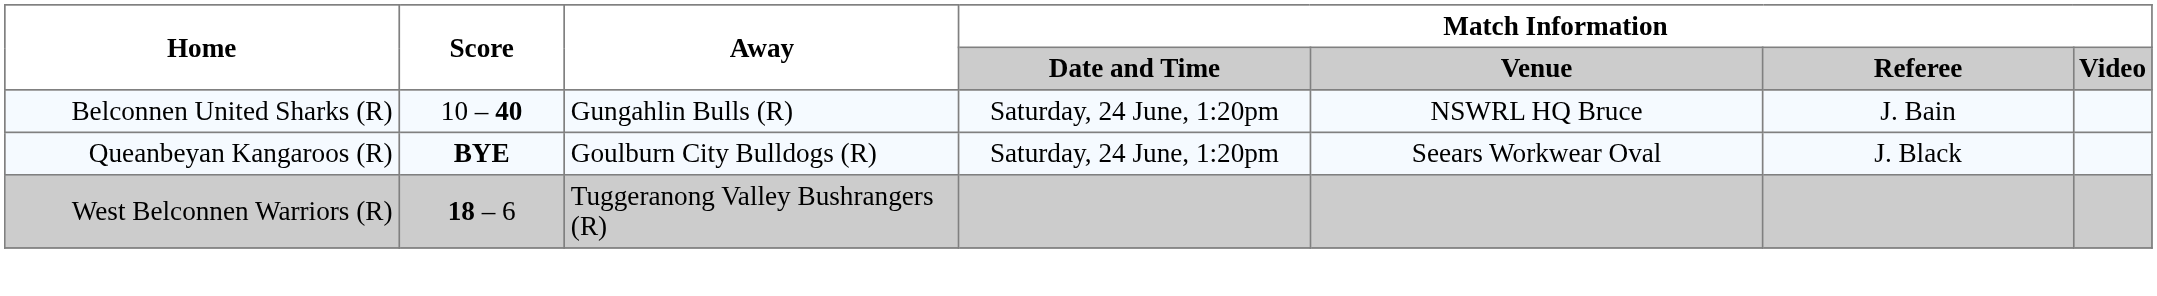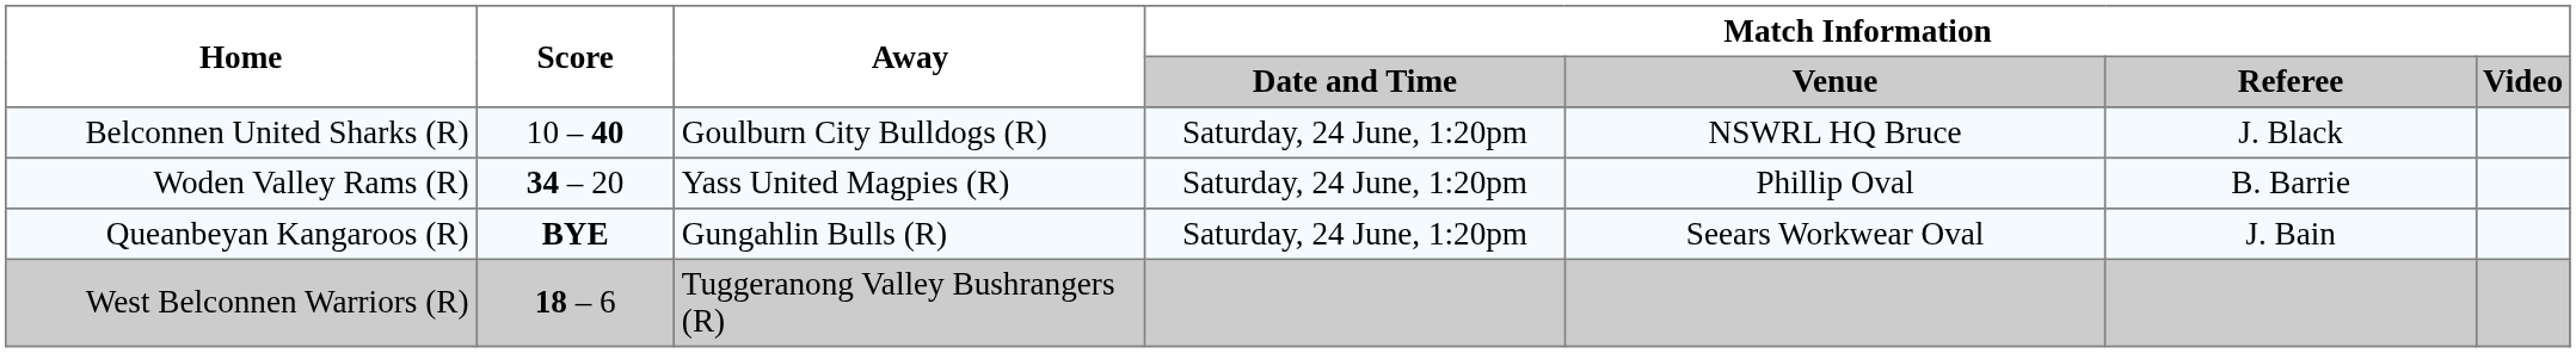 <table border="1" cellpadding="3" cellspacing="0" width="100%" style="border-collapse:collapse;  text-align:center;">
 <tr>
 <th rowspan="2" width="19%">Home</th>
 <th rowspan="2" width="8%">Score</th>
 <th rowspan="2" width="19%">Away</th>
 <th colspan="4">Match Information</th>
 </tr>
 <tr style="background:#CCCCCC">
 <th width="17%">Date and Time</th>
 <th width="22%">Venue</th>
 <th width="50%">Referee</th>
 <th>Video</th>
 </tr>
 <tr style="text-align:center; background:#f5faff;">
 <td align="right">Belconnen United Sharks (R) </td>
 <td>10 – <strong>40</strong></td>
-<td align="left"> Gungahlin Bulls (R)</td>
+<td align="left"> Goulburn City Bulldogs (R)</td>
 <td>Saturday, 24 June, 1:20pm</td>
 <td>NSWRL HQ Bruce</td>
-<td>J. Bain</td>
+<td>J. Black</td>
+<td></td>
+</tr>
+<tr style="text-align:center; background:#f5faff;">
+<td align="right">Woden Valley Rams (R) </td>
+<td><strong>34</strong> – 20</td>
+<td align="left"> Yass United Magpies (R)</td>
+<td>Saturday, 24 June, 1:20pm</td>
+<td>Phillip Oval</td>
+<td>B. Barrie</td>
 <td></td>
 </tr>
 <tr style="text-align:center; background:#f5faff;">
 <td align="right">Queanbeyan Kangaroos (R) </td>
 <td><strong>BYE</strong></td>
-<td align="left"> Goulburn City Bulldogs (R)</td>
+<td align="left"> Gungahlin Bulls (R)</td>
 <td>Saturday, 24 June, 1:20pm</td>
 <td>Seears Workwear Oval</td>
-<td>J. Black</td>
+<td>J. Bain</td>
 <td></td>
 </tr>
 <tr style="text-align:center; background:#CCCCCC;">
 <td align="right">West Belconnen Warriors (R) </td>
 <td><strong>18</strong> – 6</td>
 <td align="left"> Tuggeranong Valley Bushrangers (R)</td>
 <td></td>
 <td></td>
 <td></td>
 <td></td>
 </tr>
 </table>
